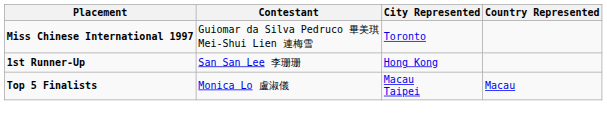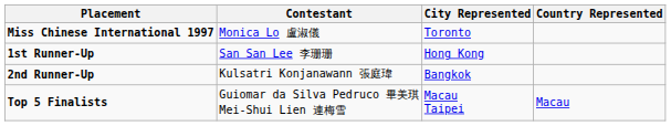 <table class="wikitable" border="1">
 <tr>
 <th>Placement</th>
 <th>Contestant</th>
 <th>City Represented</th>
 <th>Country Represented</th>
 </tr>
 <tr>
 <td><strong>Miss Chinese International 1997</strong></td>
-<td>Guiomar da Silva Pedruco 畢美琪<br>Mei-Shui Lien 連梅雪</td>
+<td><a href='#'>Monica Lo</a> 盧淑儀</td>
 <td><a href='#'>Toronto</a></td>
 <td></td>
 </tr>
 <tr>
 <td><strong>1st Runner-Up</strong></td>
 <td><a href='#'>San San Lee</a> 李珊珊</td>
 <td><a href='#'>Hong Kong</a></td>
 <td></td>
 </tr>
 <tr>
+<td><strong>2nd Runner-Up</strong></td>
+<td>Kulsatri Konjanawann 張庭瑋</td>
+<td><a href='#'>Bangkok</a></td>
+<td></td>
+</tr>
+<tr>
 <td><strong>Top 5 Finalists</strong></td>
-<td><a href='#'>Monica Lo</a> 盧淑儀</td>
+<td>Guiomar da Silva Pedruco 畢美琪<br>Mei-Shui Lien 連梅雪</td>
 <td><a href='#'>Macau</a><br><a href='#'>Taipei</a></td>
 <td> <a href='#'>Macau</a> <br></td>
 </tr>
 </table>
